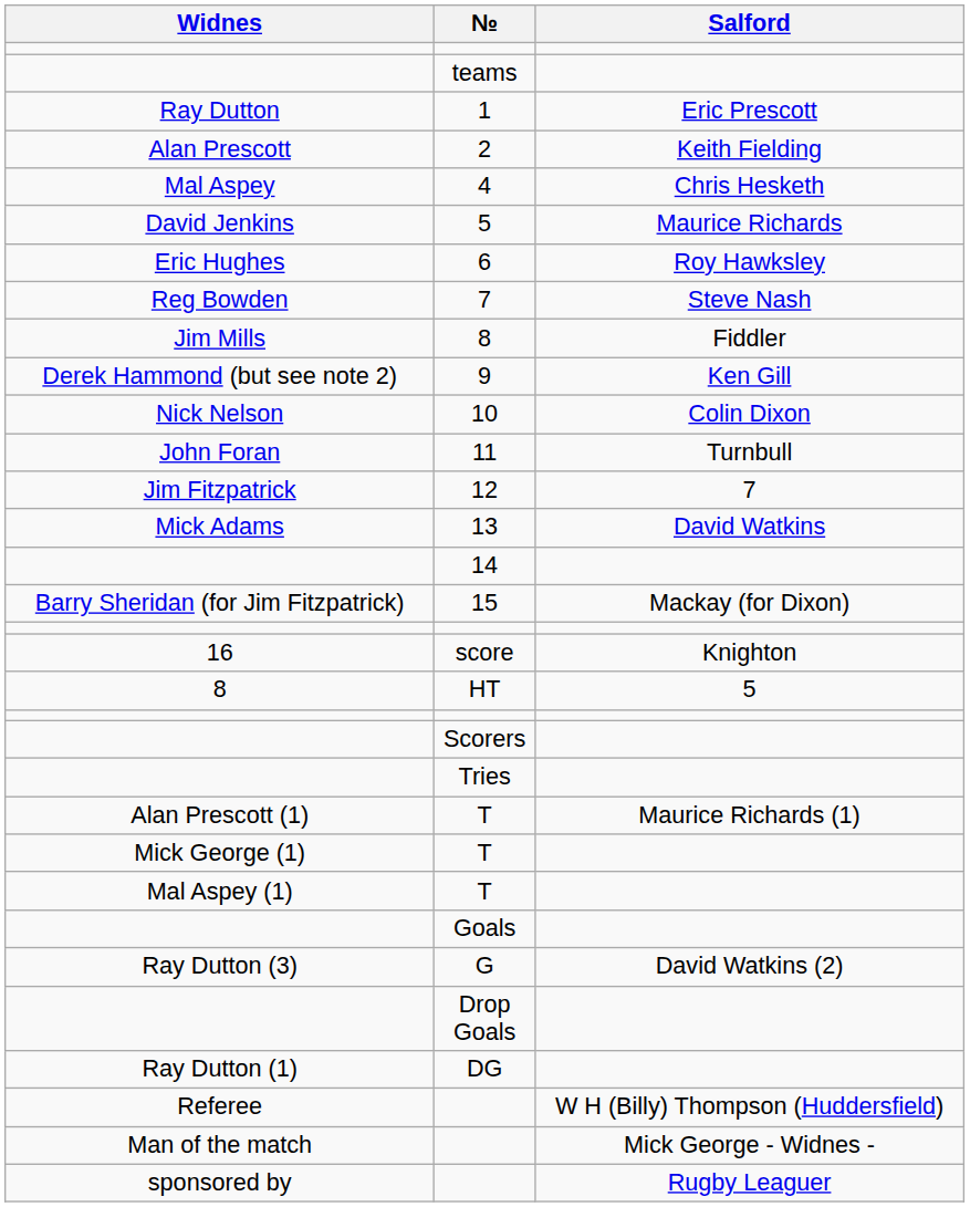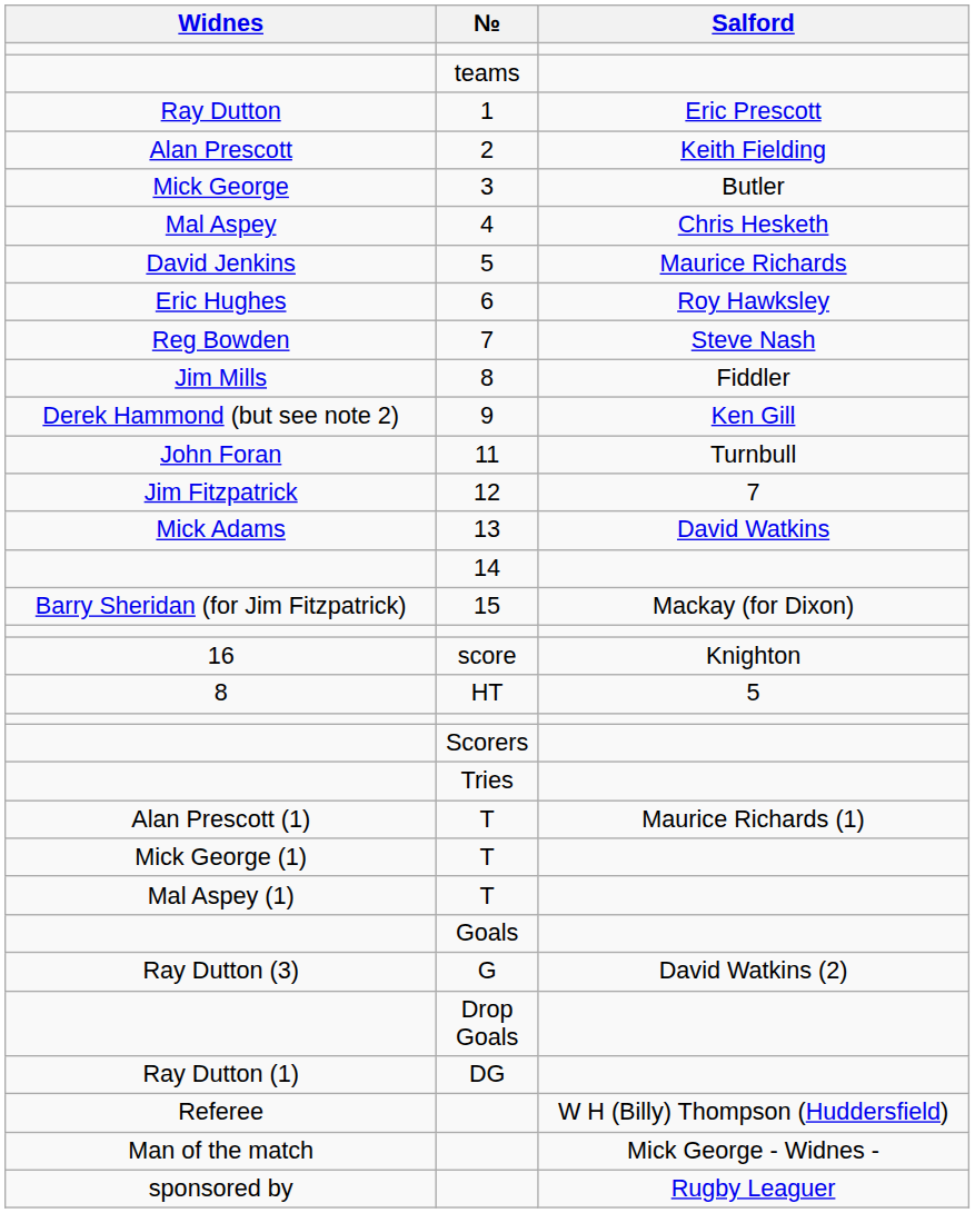 <table class="wikitable" style="text-align:center;">
 <tr>
 <th width=280 abbr=winner><a href='#'>Widnes</a></th>
 <th width=60 abbr="Number">№</th>
 <th width=280 abbr=runner-up><a href='#'>Salford</a></th>
 </tr>
 <tr>
 <td></td>
 <td></td>
 <td></td>
 </tr>
 <tr>
 <td></td>
 <td>teams</td>
 <td></td>
 </tr>
 <tr>
 <td><a href='#'>Ray Dutton</a></td>
 <td>1</td>
 <td><a href='#'>Eric Prescott</a></td>
 </tr>
 <tr>
 <td><a href='#'>Alan Prescott</a></td>
 <td>2</td>
 <td><a href='#'>Keith Fielding</a></td>
+</tr>
+<tr>
+<td><a href='#'>Mick George</a></td>
+<td>3</td>
+<td>Butler</td>
 </tr>
 <tr>
 <td><a href='#'>Mal Aspey</a></td>
 <td>4</td>
 <td><a href='#'>Chris Hesketh</a></td>
 </tr>
 <tr>
 <td><a href='#'>David Jenkins</a></td>
 <td>5</td>
 <td><a href='#'>Maurice Richards</a></td>
 </tr>
 <tr>
 <td><a href='#'>Eric Hughes</a></td>
 <td>6</td>
 <td><a href='#'>Roy Hawksley</a></td>
 </tr>
 <tr>
 <td><a href='#'>Reg Bowden</a></td>
 <td>7</td>
 <td><a href='#'>Steve Nash</a></td>
 </tr>
 <tr>
 <td><a href='#'>Jim Mills</a></td>
 <td>8</td>
 <td>Fiddler</td>
 </tr>
 <tr>
 <td><a href='#'>Derek Hammond</a> (but see note 2)</td>
 <td>9</td>
 <td><a href='#'>Ken Gill</a></td>
-</tr>
-<tr>
-<td><a href='#'>Nick Nelson</a></td>
-<td>10</td>
-<td><a href='#'>Colin Dixon</a></td>
 </tr>
 <tr>
 <td><a href='#'>John Foran</a></td>
 <td>11</td>
 <td>Turnbull</td>
 </tr>
 <tr>
 <td><a href='#'>Jim Fitzpatrick</a></td>
 <td>12</td>
 <td>7</td>
 </tr>
 <tr>
 <td><a href='#'>Mick Adams</a></td>
 <td>13</td>
 <td><a href='#'>David Watkins</a></td>
 </tr>
 <tr>
 <td></td>
 <td>14</td>
 <td></td>
 </tr>
 <tr>
 <td><a href='#'>Barry Sheridan</a> (for Jim Fitzpatrick)</td>
 <td>15</td>
 <td>Mackay (for Dixon)</td>
 </tr>
 <tr>
 <td></td>
 <td></td>
 <td></td>
 </tr>
 <tr>
 <td>16</td>
 <td>score</td>
 <td>Knighton</td>
 </tr>
 <tr>
 <td>8</td>
 <td>HT</td>
 <td>5</td>
 </tr>
 <tr>
 <td></td>
 <td></td>
 <td></td>
 </tr>
 <tr>
 <td></td>
 <td>Scorers</td>
 <td></td>
 </tr>
 <tr>
 <td></td>
 <td>Tries</td>
 <td></td>
 </tr>
 <tr>
 <td>Alan Prescott (1)</td>
 <td>T</td>
 <td>Maurice Richards (1)</td>
 </tr>
 <tr>
 <td>Mick George (1)</td>
 <td>T</td>
 <td></td>
 </tr>
 <tr>
 <td>Mal Aspey (1)</td>
 <td>T</td>
 <td></td>
 </tr>
 <tr>
 <td></td>
 <td>Goals</td>
 <td></td>
 </tr>
 <tr>
 <td>Ray Dutton (3)</td>
 <td>G</td>
 <td>David Watkins (2)</td>
 </tr>
 <tr>
 <td></td>
 <td>Drop Goals</td>
 <td></td>
 </tr>
 <tr>
 <td>Ray Dutton (1)</td>
 <td>DG</td>
 <td></td>
 </tr>
 <tr>
 <td>Referee</td>
 <td></td>
 <td>W H (Billy) Thompson (<a href='#'>Huddersfield</a>)</td>
 </tr>
 <tr>
 <td>Man of the match</td>
 <td></td>
 <td>Mick George - Widnes - </td>
 </tr>
 <tr>
 <td>sponsored by</td>
 <td></td>
 <td><a href='#'>Rugby Leaguer</a></td>
 </tr>
 </table>
